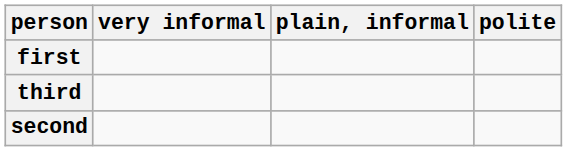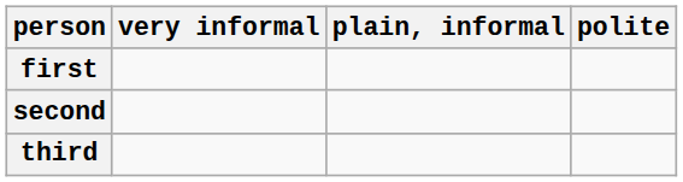 <table class="wikitable" style="margin-left: 2em; float: right;">
 <tr>
 <th>person</th>
 <th>very informal</th>
 <th>plain, informal</th>
 <th>polite</th>
 </tr>
 <tr>
 <th>first</th>
 <td></td>
 <td></td>
 <td></td>
 </tr>
 <tr>
+<th>second</th>
+<td></td>
+<td></td>
+<td></td>
+</tr>
+<tr>
 <th>third</th>
 <td></td>
 <td></td>
 <td></td>
 </tr>
-<tr>
-<th>second</th>
-<td></td>
-<td></td>
-<td></td>
-</tr>
 </table>
